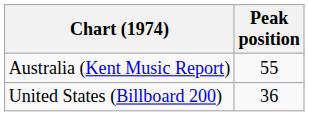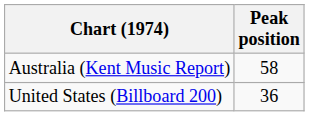 <table class="wikitable">
 <tr>
 <th>Chart (1974)</th>
 <th>Peak<br> position</th>
 </tr>
 <tr>
 <td>Australia (<a href='#'>Kent Music Report</a>)</td>
-<td align="center">55</td>
+<td align="center">58</td>
 </tr>
 <tr>
 <td>United States (<a href='#'>Billboard 200</a>)</td>
 <td align="center">36</td>
 </tr>
 </table>
